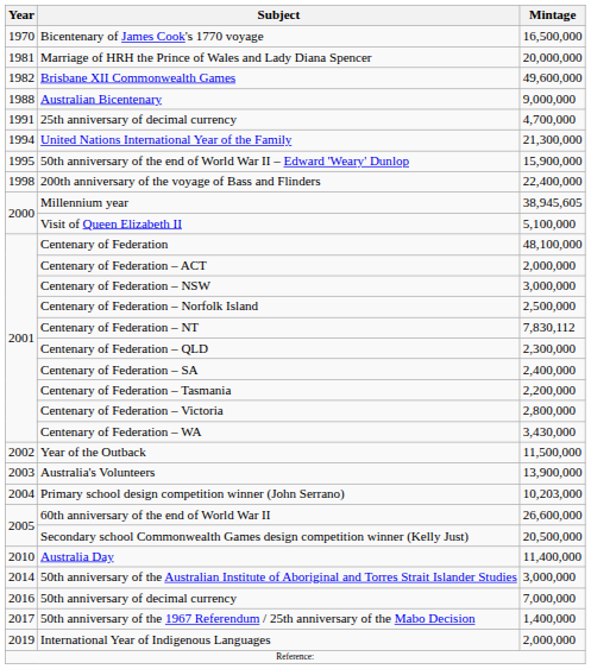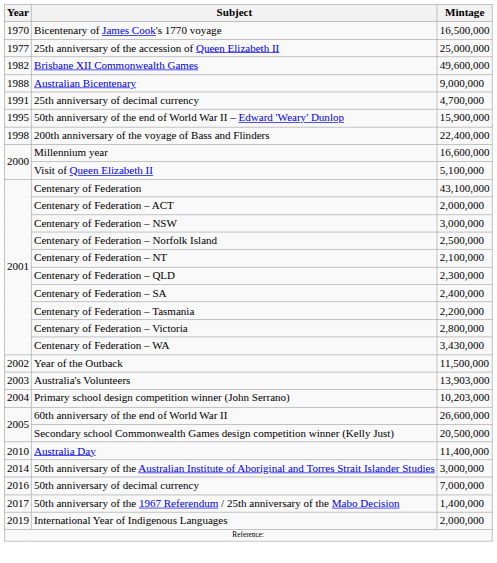 <table class=wikitable>
 <tr>
 <th>Year</th>
 <th>Subject</th>
 <th>Mintage</th>
 </tr>
 <tr>
 <td>1970</td>
 <td>Bicentenary of <a href='#'>James Cook</a>'s 1770 voyage</td>
 <td>16,500,000</td>
 </tr>
 <tr>
-<td>1981</td>
-<td>Marriage of HRH the Prince of Wales and Lady Diana Spencer</td>
-<td>20,000,000</td>
+<td>1977</td>
+<td>25th anniversary of the accession of <a href='#'>Queen Elizabeth II</a></td>
+<td>25,000,000</td>
 </tr>
 <tr>
 <td>1982</td>
 <td><a href='#'>Brisbane XII Commonwealth Games</a></td>
 <td>49,600,000</td>
 </tr>
 <tr>
 <td>1988</td>
 <td><a href='#'>Australian Bicentenary</a></td>
 <td>9,000,000</td>
 </tr>
 <tr>
 <td>1991</td>
 <td>25th anniversary of decimal currency</td>
 <td>4,700,000</td>
 </tr>
 <tr>
-<td>1994</td>
-<td><a href='#'>United Nations International Year of the Family</a></td>
-<td>21,300,000</td>
-</tr>
-<tr>
 <td>1995</td>
 <td>50th anniversary of the end of World War II – <a href='#'>Edward 'Weary' Dunlop</a></td>
 <td>15,900,000</td>
 </tr>
 <tr>
 <td>1998</td>
 <td>200th anniversary of the voyage of Bass and Flinders</td>
 <td>22,400,000</td>
 </tr>
 <tr>
 <td rowspan=2>2000</td>
 <td>Millennium year</td>
-<td>38,945,605</td>
+<td>16,600,000</td>
 </tr>
 <tr>
 <td>Visit of <a href='#'>Queen Elizabeth II</a></td>
 <td>5,100,000</td>
 </tr>
 <tr>
 <td rowspan=10>2001</td>
 <td>Centenary of Federation</td>
-<td>48,100,000</td>
+<td>43,100,000</td>
 </tr>
 <tr>
 <td>Centenary of Federation – ACT</td>
 <td>2,000,000</td>
 </tr>
 <tr>
 <td>Centenary of Federation – NSW</td>
 <td>3,000,000</td>
 </tr>
 <tr>
 <td>Centenary of Federation – Norfolk Island</td>
 <td>2,500,000</td>
 </tr>
 <tr>
 <td>Centenary of Federation – NT</td>
-<td>7,830,112</td>
+<td>2,100,000</td>
 </tr>
 <tr>
 <td>Centenary of Federation – QLD</td>
 <td>2,300,000</td>
 </tr>
 <tr>
 <td>Centenary of Federation – SA</td>
 <td>2,400,000</td>
 </tr>
 <tr>
 <td>Centenary of Federation – Tasmania</td>
 <td>2,200,000</td>
 </tr>
 <tr>
 <td>Centenary of Federation – Victoria</td>
 <td>2,800,000</td>
 </tr>
 <tr>
 <td>Centenary of Federation – WA</td>
 <td>3,430,000</td>
 </tr>
 <tr>
 <td>2002</td>
 <td>Year of the Outback</td>
 <td>11,500,000</td>
 </tr>
 <tr>
 <td>2003</td>
 <td>Australia's Volunteers</td>
-<td>13,900,000</td>
+<td>13,903,000</td>
 </tr>
 <tr>
 <td>2004</td>
 <td>Primary school design competition winner (John Serrano)</td>
 <td>10,203,000</td>
 </tr>
 <tr>
 <td rowspan=2>2005</td>
 <td>60th anniversary of the end of World War II</td>
 <td>26,600,000</td>
 </tr>
 <tr>
 <td>Secondary school Commonwealth Games design competition winner (Kelly Just)</td>
 <td>20,500,000</td>
 </tr>
 <tr>
 <td>2010</td>
 <td><a href='#'>Australia Day</a></td>
 <td>11,400,000</td>
 </tr>
 <tr>
 <td>2014</td>
 <td>50th anniversary of the <a href='#'>Australian Institute of Aboriginal and Torres Strait Islander Studies</a></td>
 <td>3,000,000</td>
 </tr>
 <tr>
 <td>2016</td>
 <td>50th anniversary of decimal currency</td>
 <td>7,000,000</td>
 </tr>
 <tr>
 <td>2017</td>
 <td>50th anniversary of the <a href='#'>1967 Referendum</a> / 25th anniversary of the <a href='#'>Mabo Decision</a></td>
 <td>1,400,000</td>
 </tr>
 <tr>
 <td>2019</td>
 <td>International Year of Indigenous Languages</td>
 <td>2,000,000</td>
 </tr>
 <tr>
 <td colspan=3 style="text-align:center; font-size:8pt;" align="center">Reference:</td>
 </tr>
 </table>
